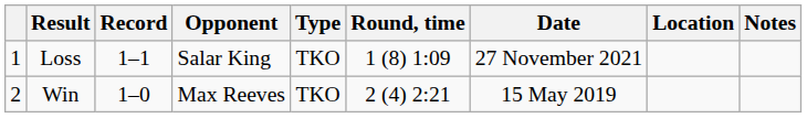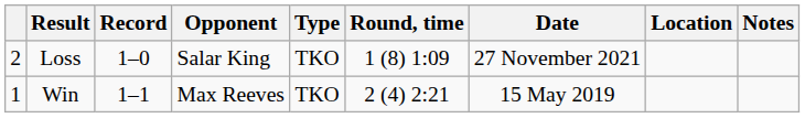 <table class="wikitable" style="text-align:center; font-size:95%">
 <tr>
 <th></th>
 <th>Result</th>
 <th>Record</th>
 <th>Opponent</th>
 <th>Type</th>
 <th>Round, time</th>
 <th>Date</th>
 <th>Location</th>
 <th>Notes</th>
 </tr>
 <tr>
-<td>1</td>
+<td>2</td>
 <td>Loss</td>
-<td>1–1</td>
+<td>1–0</td>
 <td style="text-align:left;">Salar King</td>
 <td>TKO</td>
 <td>1 (8) 1:09</td>
 <td>27 November 2021</td>
 <td style="text-align:left;"></td>
 </tr>
 <tr>
-<td>2</td>
+<td>1</td>
 <td>Win</td>
-<td>1–0</td>
+<td>1–1</td>
 <td style="text-align:left;">Max Reeves</td>
 <td>TKO</td>
 <td>2 (4) 2:21</td>
 <td>15 May 2019</td>
 <td style="text-align:left;"></td>
 <td></td>
 </tr>
 </table>
